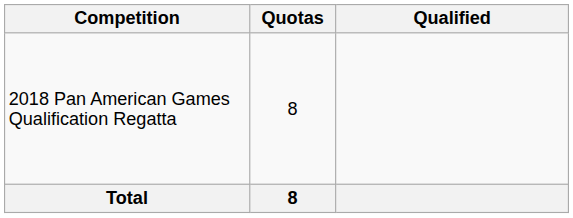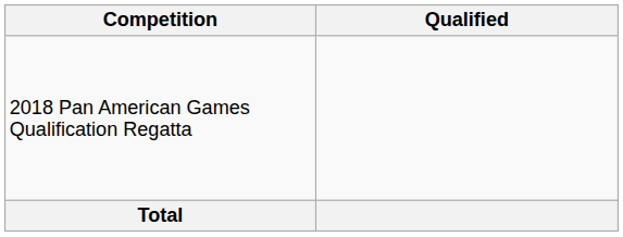 <table class = "wikitable" width=500>
 <tr>
 <th width=300>Competition</th>
-<th width=80>Quotas</th>
 <th width=300>Qualified</th>
 </tr>
 <tr>
 <td>2018 Pan American Games Qualification Regatta</td>
-<td align="center">8</td>
 <td> <br> <br><br><br><br><br><br></td>
 </tr>
 <tr>
 <th>Total</th>
-<th>8</th>
 <th></th>
 </tr>
 </table>
